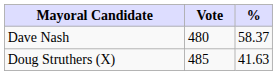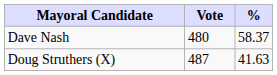 <table class="wikitable">
 <tr>
 <th style="background:#ddf; width:200px;">Mayoral Candidate </th>
 <th style="background:#ddf; width:50px;">Vote</th>
 <th style="background:#ddf; width:30px;">%</th>
 </tr>
 <tr>
 <td>Dave Nash</td>
 <td>480</td>
 <td>58.37</td>
 </tr>
 <tr>
 <td>Doug Struthers (X)</td>
-<td>485</td>
+<td>487</td>
 <td>41.63</td>
 </tr>
 </table>
